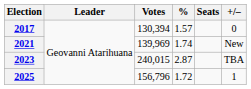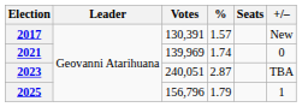 <table class="wikitable" style="text-align:center">
 <tr>
 <th>Election</th>
 <th>Leader</th>
 <th>Votes</th>
 <th>%</th>
 <th>Seats</th>
 <th>+/–</th>
 </tr>
 <tr>
 <th><a href='#'>2017</a></th>
 <td rowspan="4">Geovanni Atarihuana</td>
-<td>130,394</td>
+<td>130,391</td>
 <td>1.57</td>
 <td></td>
-<td>0</td>
+<td>New</td>
 </tr>
 <tr>
 <th><a href='#'>2021</a></th>
 <td>139,969</td>
 <td>1.74</td>
 <td></td>
-<td>New</td>
+<td>0</td>
 </tr>
 <tr>
 <th><a href='#'>2023</a></th>
-<td>240,015</td>
+<td>240,051</td>
 <td>2.87</td>
 <td></td>
 <td>TBA</td>
 </tr>
 <tr>
 <th><a href='#'>2025</a></th>
 <td>156,796</td>
-<td>1.72</td>
+<td>1.79</td>
 <td></td>
 <td>1</td>
 </tr>
 </table>
